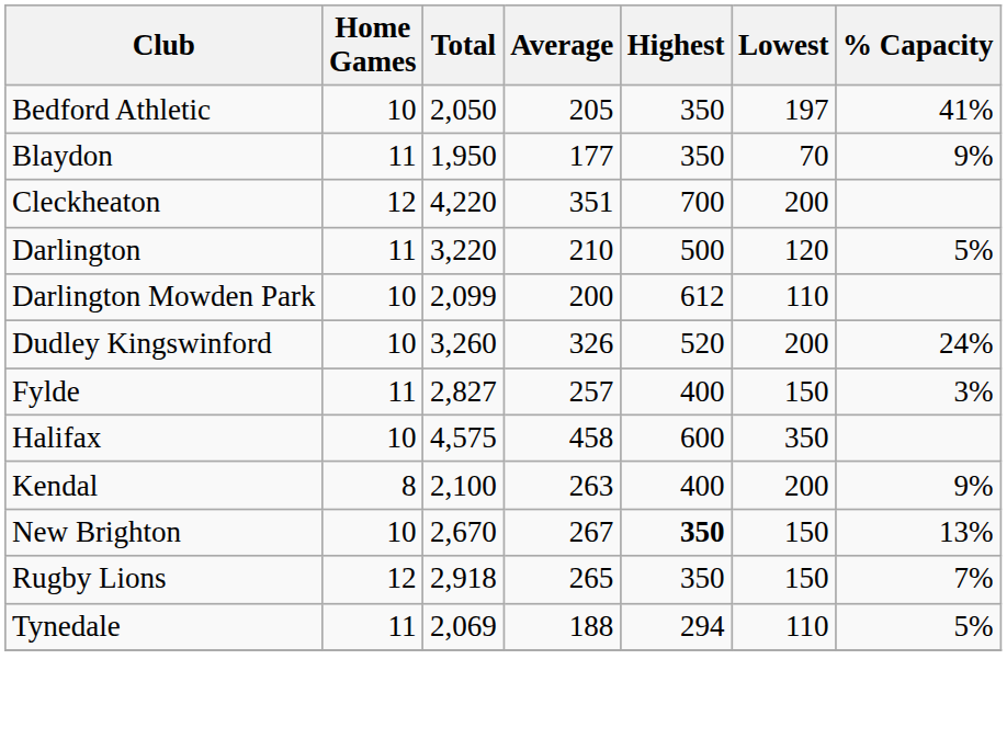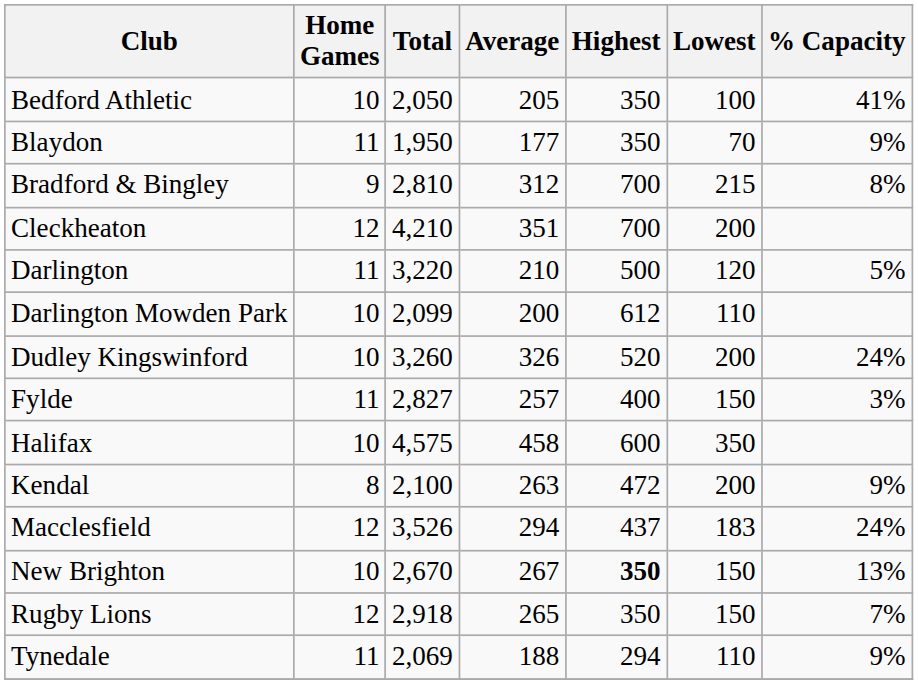 <table class="wikitable sortable" style="text-align:right">
 <tr>
 <th>Club</th>
 <th>Home<br>Games</th>
 <th>Total</th>
 <th>Average</th>
 <th>Highest</th>
 <th>Lowest</th>
 <th>% Capacity</th>
 </tr>
 <tr>
 <td style="text-align:left">Bedford Athletic</td>
 <td>10</td>
 <td>2,050</td>
 <td>205</td>
 <td>350</td>
-<td>197</td>
+<td>100</td>
 <td>41%</td>
 </tr>
 <tr>
 <td style="text-align:left">Blaydon</td>
 <td>11</td>
 <td>1,950</td>
 <td>177</td>
 <td>350</td>
 <td>70</td>
 <td>9%</td>
 </tr>
 <tr>
+<td style="text-align:left">Bradford & Bingley</td>
+<td>9</td>
+<td>2,810</td>
+<td>312</td>
+<td>700</td>
+<td>215</td>
+<td>8%</td>
+</tr>
+<tr>
 <td style="text-align:left">Cleckheaton</td>
 <td>12</td>
-<td>4,220</td>
+<td>4,210</td>
 <td>351</td>
 <td>700</td>
 <td>200</td>
 <td></td>
 </tr>
 <tr>
 <td style="text-align:left">Darlington</td>
 <td>11</td>
 <td>3,220</td>
 <td>210</td>
 <td>500</td>
 <td>120</td>
 <td>5%</td>
 </tr>
 <tr>
 <td style="text-align:left">Darlington Mowden Park</td>
 <td>10</td>
 <td>2,099</td>
 <td>200</td>
 <td>612</td>
 <td>110</td>
 <td></td>
 </tr>
 <tr>
 <td style="text-align:left">Dudley Kingswinford</td>
 <td>10</td>
 <td>3,260</td>
 <td>326</td>
 <td>520</td>
 <td>200</td>
 <td>24%</td>
 </tr>
 <tr>
 <td style="text-align:left">Fylde</td>
 <td>11</td>
 <td>2,827</td>
 <td>257</td>
 <td>400</td>
 <td>150</td>
 <td>3%</td>
 </tr>
 <tr>
 <td style="text-align:left">Halifax</td>
 <td>10</td>
 <td>4,575</td>
 <td>458</td>
 <td>600</td>
 <td>350</td>
 <td></td>
 </tr>
 <tr>
 <td style="text-align:left">Kendal</td>
 <td>8</td>
 <td>2,100</td>
 <td>263</td>
-<td>400</td>
+<td>472</td>
 <td>200</td>
 <td>9%</td>
+</tr>
+<tr>
+<td style="text-align:left">Macclesfield</td>
+<td>12</td>
+<td>3,526</td>
+<td>294</td>
+<td>437</td>
+<td>183</td>
+<td>24%</td>
 </tr>
 <tr>
 <td style="text-align:left">New Brighton</td>
 <td>10</td>
 <td>2,670</td>
 <td>267</td>
 <td><strong>350</strong></td>
 <td>150</td>
 <td>13%</td>
 </tr>
 <tr>
 <td style="text-align:left">Rugby Lions</td>
 <td>12</td>
 <td>2,918</td>
 <td>265</td>
 <td>350</td>
 <td>150</td>
 <td>7%</td>
 </tr>
 <tr>
 <td style="text-align:left">Tynedale</td>
 <td>11</td>
 <td>2,069</td>
 <td>188</td>
 <td>294</td>
 <td>110</td>
-<td>5%</td>
+<td>9%</td>
 </tr>
 <tr>
 </tr>
 </table>
